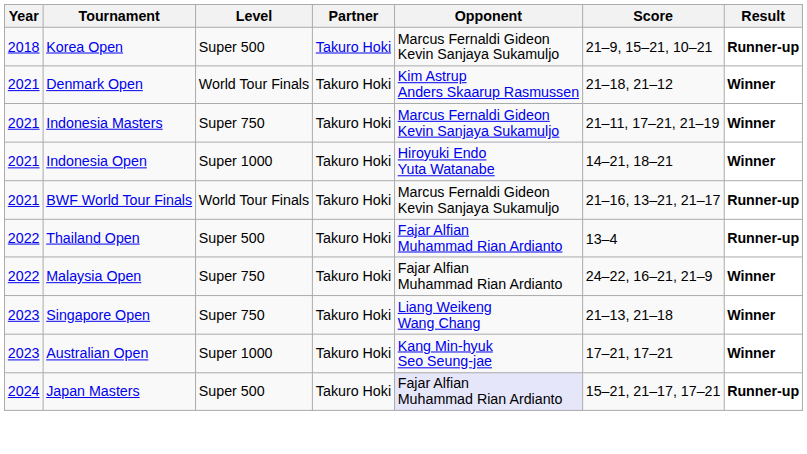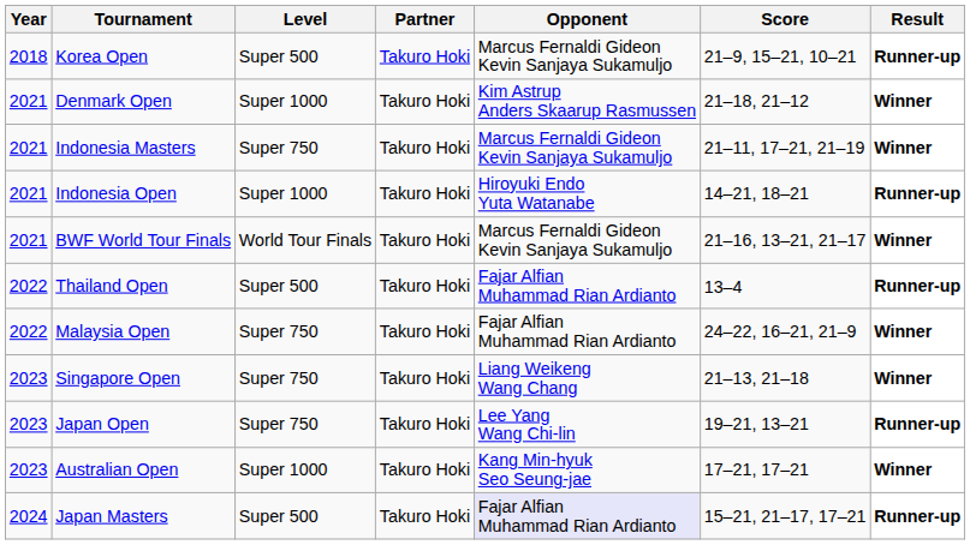 <table class="sortable wikitable" style="font-size: 90%;">
 <tr>
 <th>Year</th>
 <th>Tournament</th>
 <th>Level</th>
 <th>Partner</th>
 <th>Opponent</th>
 <th>Score</th>
 <th>Result</th>
 </tr>
 <tr>
 <td align="center"><a href='#'>2018</a></td>
 <td align="left"><a href='#'>Korea Open</a></td>
 <td align="left">Super 500</td>
 <td align="left"> <a href='#'>Takuro Hoki</a></td>
 <td align="left"> Marcus Fernaldi Gideon<br> Kevin Sanjaya Sukamuljo</td>
 <td align="left">21–9, 15–21, 10–21</td>
 <td style="text-align:left; background:white"> <strong>Runner-up</strong></td>
 </tr>
 <tr>
 <td align="center"><a href='#'>2021</a></td>
 <td align="left"><a href='#'>Denmark Open</a></td>
-<td align="left">World Tour Finals</td>
+<td align="left">Super 1000</td>
 <td align="left"> Takuro Hoki</td>
 <td align="left"> <a href='#'>Kim Astrup</a><br> <a href='#'>Anders Skaarup Rasmussen</a></td>
 <td align="left">21–18, 21–12</td>
 <td style="text-align:left; background:white"> <strong>Winner</strong></td>
 </tr>
 <tr>
 <td align="center"><a href='#'>2021</a></td>
 <td align="left"><a href='#'>Indonesia Masters</a></td>
 <td align="left">Super 750</td>
 <td align="left"> Takuro Hoki</td>
 <td align="left"> <a href='#'>Marcus Fernaldi Gideon</a><br> <a href='#'>Kevin Sanjaya Sukamuljo</a></td>
 <td align="left">21–11, 17–21, 21–19</td>
 <td style="text-align:left; background:white"> <strong>Winner</strong></td>
 </tr>
 <tr>
 <td align="center"><a href='#'>2021</a></td>
 <td align="left"><a href='#'>Indonesia Open</a></td>
 <td align="left">Super 1000</td>
 <td align="left"> Takuro Hoki</td>
 <td align="left"> <a href='#'>Hiroyuki Endo</a><br> <a href='#'>Yuta Watanabe</a></td>
 <td align="left">14–21, 18–21</td>
-<td style="text-align:left; background:white"> <strong>Winner</strong></td>
+<td style="text-align:left; background:white"> <strong>Runner-up</strong></td>
 </tr>
 <tr>
 <td align="center"><a href='#'>2021</a></td>
 <td align="left"><a href='#'>BWF World Tour Finals</a></td>
 <td align="left">World Tour Finals</td>
 <td align="left"> Takuro Hoki</td>
 <td align="left"> Marcus Fernaldi Gideon<br> Kevin Sanjaya Sukamuljo</td>
 <td align="left">21–16, 13–21, 21–17</td>
-<td style="text-align:left; background:white"> <strong>Runner-up</strong></td>
+<td style="text-align:left; background:white"> <strong>Winner</strong></td>
 </tr>
 <tr>
 <td align="center"><a href='#'>2022</a></td>
 <td align="left"><a href='#'>Thailand Open</a></td>
 <td align="left">Super 500</td>
 <td align="left"> Takuro Hoki</td>
 <td align="left"> <a href='#'>Fajar Alfian</a><br> <a href='#'>Muhammad Rian Ardianto</a></td>
 <td align="left">13–4<sup></sup></td>
 <td style="text-align:left; background:white"> <strong>Runner-up</strong></td>
 </tr>
 <tr>
 <td align="center"><a href='#'>2022</a></td>
 <td align="left"><a href='#'>Malaysia Open</a></td>
 <td align="left">Super 750</td>
 <td align="left"> Takuro Hoki</td>
 <td align="left"> Fajar Alfian<br> Muhammad Rian Ardianto</td>
 <td align="left">24–22, 16–21, 21–9</td>
 <td style="text-align:left; background:white"> <strong>Winner</strong></td>
 </tr>
 <tr>
 <td align="center"><a href='#'>2023</a></td>
 <td align="left"><a href='#'>Singapore Open</a></td>
 <td align="left">Super 750</td>
 <td align="left"> Takuro Hoki</td>
 <td align="left"> <a href='#'>Liang Weikeng</a><br> <a href='#'>Wang Chang</a></td>
 <td align="left">21–13, 21–18</td>
 <td style="text-align:left; background:white"> <strong>Winner</strong></td>
 </tr>
 <tr>
 <td align="center"><a href='#'>2023</a></td>
+<td align="left"><a href='#'>Japan Open</a></td>
+<td align="left">Super 750</td>
+<td align="left"> Takuro Hoki</td>
+<td align="left"> <a href='#'>Lee Yang</a><br> <a href='#'>Wang Chi-lin</a></td>
+<td align="left">19–21, 13–21</td>
+<td style="text-align:left; background:white"> <strong>Runner-up</strong></td>
+</tr>
+<tr>
+<td align="center"><a href='#'>2023</a></td>
 <td align="left"><a href='#'>Australian Open</a></td>
 <td align="left">Super 1000</td>
 <td align="left"> Takuro Hoki</td>
 <td align="left"> <a href='#'>Kang Min-hyuk</a><br> <a href='#'>Seo Seung-jae</a></td>
 <td align="left">17–21, 17–21</td>
 <td style="text-align:left; background:white"> <strong>Winner</strong></td>
 </tr>
 <tr>
 <td align="center"><a href='#'>2024</a></td>
 <td align="left"><a href='#'>Japan Masters</a></td>
 <td align="left">Super 500</td>
 <td align="left"> Takuro Hoki</td>
 <td align="left" style="background: lavender;"> Fajar Alfian<br> Muhammad Rian Ardianto</td>
 <td align="left">15–21, 21–17, 17–21</td>
 <td style="text-align:left; background:white"> <strong>Runner-up</strong></td>
 </tr>
 </table>
